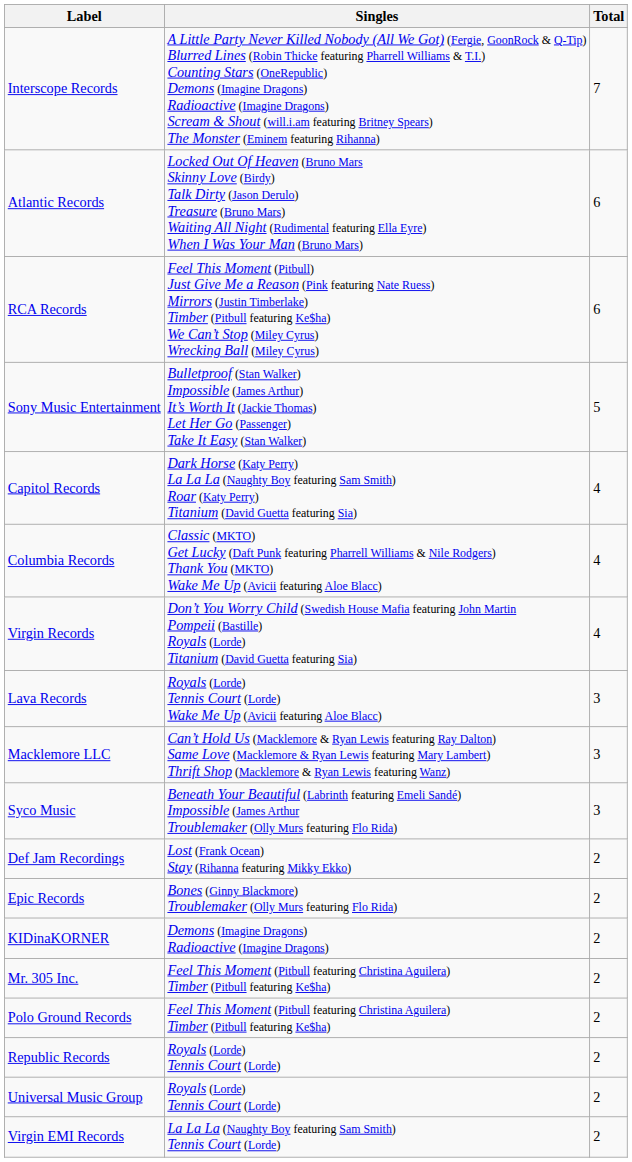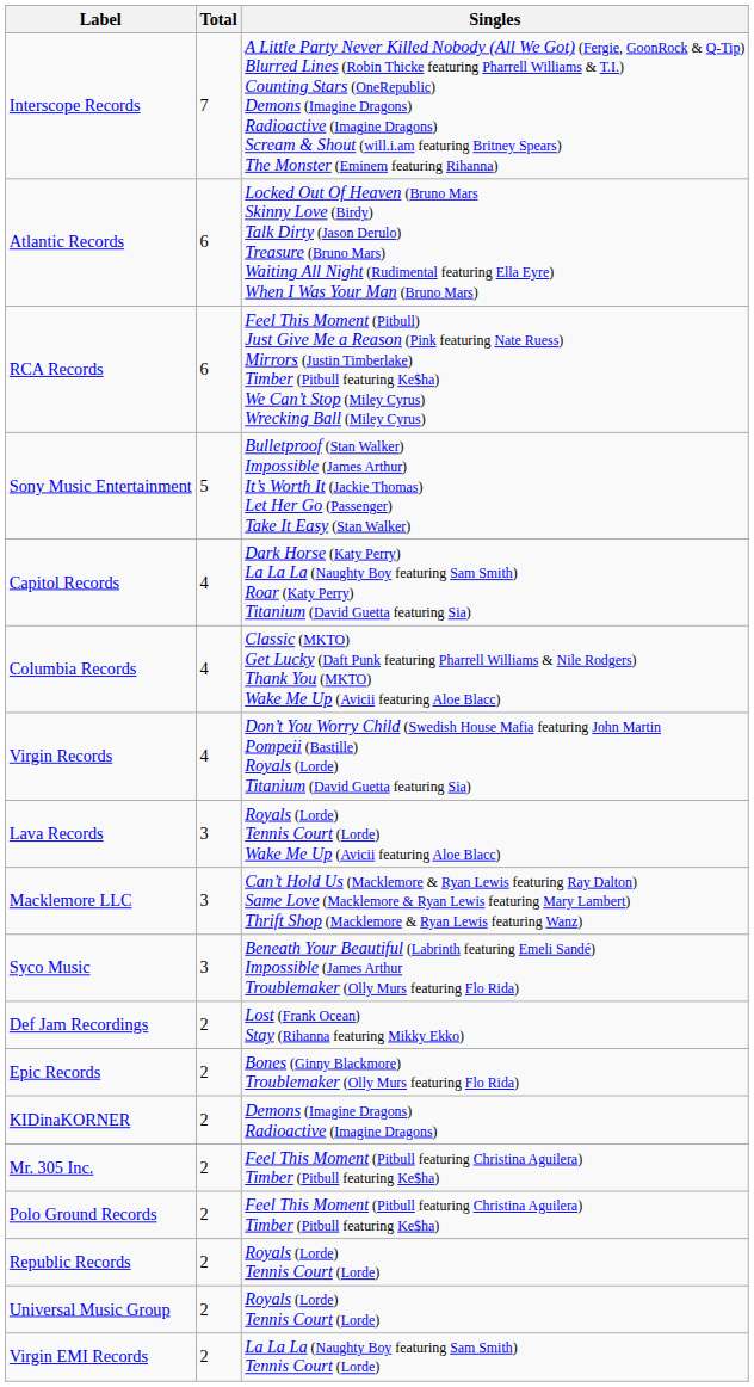 <table class="wikitable sortable" style="font-size:97%;">
 <tr>
 <th>Label</th>
+<th>Total</th>
 <th>Singles</th>
-<th>Total</th>
 </tr>
 <tr>
 <td><a href='#'>Interscope Records</a></td>
+<td>7</td>
 <td><em><a href='#'>A Little Party Never Killed Nobody (All We Got)</a></em><small> (<a href='#'>Fergie</a>, <a href='#'>GoonRock</a> & <a href='#'>Q-Tip</a>)</small><br><em><a href='#'>Blurred Lines</a></em><small> (<a href='#'>Robin Thicke</a> featuring <a href='#'>Pharrell Williams</a> & <a href='#'>T.I.</a>)</small><br><em><a href='#'>Counting Stars</a></em><small> (<a href='#'>OneRepublic</a>)</small><br><em><a href='#'>Demons</a></em><small> (<a href='#'>Imagine Dragons</a>)</small><br><em><a href='#'>Radioactive</a></em><small> (<a href='#'>Imagine Dragons</a>)</small><br><em><a href='#'>Scream & Shout</a></em><small> (<a href='#'>will.i.am</a> featuring <a href='#'>Britney Spears</a>)</small><br><em><a href='#'>The Monster</a></em><small> (<a href='#'>Eminem</a> featuring <a href='#'>Rihanna</a>)</small><br></td>
-<td>7</td>
 </tr>
 <tr>
 <td><a href='#'>Atlantic Records</a></td>
+<td>6</td>
 <td><em><a href='#'>Locked Out Of Heaven</a></em><small> (<a href='#'>Bruno Mars</a></small><br><em><a href='#'>Skinny Love</a></em><small> (<a href='#'>Birdy</a>)</small><br><em><a href='#'>Talk Dirty</a></em><small> (<a href='#'>Jason Derulo</a>)</small><br><em><a href='#'>Treasure</a></em><small> (<a href='#'>Bruno Mars</a>)</small><br><em><a href='#'>Waiting All Night</a></em><small> (<a href='#'>Rudimental</a> featuring <a href='#'>Ella Eyre</a>)</small><br><em><a href='#'>When I Was Your Man</a></em><small> (<a href='#'>Bruno Mars</a>)</small><br></td>
-<td>6</td>
 </tr>
 <tr>
 <td><a href='#'>RCA Records</a></td>
+<td>6</td>
 <td><em><a href='#'>Feel This Moment</a></em><small> (<a href='#'>Pitbull</a>)</small><br><em><a href='#'>Just Give Me a Reason</a></em><small> (<a href='#'>Pink</a> featuring <a href='#'>Nate Ruess</a>)</small><br><em><a href='#'>Mirrors</a></em><small> (<a href='#'>Justin Timberlake</a>)</small><br><em><a href='#'>Timber</a></em><small> (<a href='#'>Pitbull</a> featuring <a href='#'>Ke$ha</a>)</small><br><em><a href='#'>We Can’t Stop</a></em><small> (<a href='#'>Miley Cyrus</a>)</small><br><em><a href='#'>Wrecking Ball</a></em><small> (<a href='#'>Miley Cyrus</a>)</small><br></td>
-<td>6</td>
 </tr>
 <tr>
 <td><a href='#'>Sony Music Entertainment</a></td>
+<td>5</td>
 <td><em><a href='#'>Bulletproof</a></em><small> (<a href='#'>Stan Walker</a>)</small><br><em><a href='#'>Impossible</a></em><small> (<a href='#'>James Arthur</a>)</small><br><em><a href='#'>It’s Worth It</a></em><small> (<a href='#'>Jackie Thomas</a>)</small><br><em><a href='#'>Let Her Go</a></em><small> (<a href='#'>Passenger</a>)</small><br><em><a href='#'>Take It Easy</a></em><small> (<a href='#'>Stan Walker</a>)</small><br></td>
-<td>5</td>
 </tr>
 <tr>
 <td><a href='#'>Capitol Records</a></td>
+<td>4</td>
 <td><em><a href='#'>Dark Horse</a></em><small> (<a href='#'>Katy Perry</a>)</small><br><em><a href='#'>La La La</a></em><small> (<a href='#'>Naughty Boy</a> featuring <a href='#'>Sam Smith</a>)</small><br><em><a href='#'>Roar</a></em><small> (<a href='#'>Katy Perry</a>)</small><br><em><a href='#'>Titanium</a></em><small> (<a href='#'>David Guetta</a> featuring <a href='#'>Sia</a>)</small><br></td>
-<td>4</td>
 </tr>
 <tr>
 <td><a href='#'>Columbia Records</a></td>
+<td>4</td>
 <td><em><a href='#'>Classic</a></em><small> (<a href='#'>MKTO</a>)</small><br><em><a href='#'>Get Lucky</a></em><small> (<a href='#'>Daft Punk</a> featuring <a href='#'>Pharrell Williams</a> & <a href='#'>Nile Rodgers</a>)</small><br><em><a href='#'>Thank You</a></em><small> (<a href='#'>MKTO</a>)</small><br><em><a href='#'>Wake Me Up</a></em><small> (<a href='#'>Avicii</a> featuring <a href='#'>Aloe Blacc</a>)</small><br></td>
-<td>4</td>
 </tr>
 <tr>
 <td><a href='#'>Virgin Records</a></td>
+<td>4</td>
 <td><em><a href='#'>Don’t You Worry Child</a></em><small> (<a href='#'>Swedish House Mafia</a> featuring <a href='#'>John Martin</a></small> <br><em><a href='#'>Pompeii</a></em><small> (<a href='#'>Bastille</a>)</small><br><em><a href='#'>Royals</a></em><small> (<a href='#'>Lorde</a>)</small><br><em><a href='#'>Titanium</a></em><small> (<a href='#'>David Guetta</a> featuring <a href='#'>Sia</a>)</small><br></td>
-<td>4</td>
 </tr>
 <tr>
 <td><a href='#'>Lava Records</a></td>
+<td>3</td>
 <td><em><a href='#'>Royals</a></em><small> (<a href='#'>Lorde</a>)</small><br><em><a href='#'>Tennis Court</a></em><small> (<a href='#'>Lorde</a>)</small><br><em><a href='#'>Wake Me Up</a></em><small> (<a href='#'>Avicii</a> featuring <a href='#'>Aloe Blacc</a>)</small><br></td>
-<td>3</td>
 </tr>
 <tr>
 <td><a href='#'>Macklemore LLC</a></td>
+<td>3</td>
 <td><em><a href='#'>Can’t Hold Us</a></em><small> (<a href='#'>Macklemore</a> & <a href='#'>Ryan Lewis</a> featuring <a href='#'>Ray Dalton</a>)</small><br><em><a href='#'>Same Love</a></em><small> (<a href='#'>Macklemore & Ryan Lewis</a> featuring <a href='#'>Mary Lambert</a>)</small><br><em><a href='#'>Thrift Shop</a></em><small> (<a href='#'>Macklemore</a> & <a href='#'>Ryan Lewis</a> featuring <a href='#'>Wanz</a>)</small><br></td>
-<td>3</td>
 </tr>
 <tr>
 <td><a href='#'>Syco Music</a></td>
+<td>3</td>
 <td><em><a href='#'>Beneath Your Beautiful</a></em><small> (<a href='#'>Labrinth</a> featuring <a href='#'>Emeli Sandé</a>)</small><br><em><a href='#'>Impossible</a></em><small> (<a href='#'>James Arthur</a></small><br><em><a href='#'>Troublemaker</a></em><small> (<a href='#'>Olly Murs</a> featuring <a href='#'>Flo Rida</a>)</small><br></td>
-<td>3</td>
 </tr>
 <tr>
 <td><a href='#'>Def Jam Recordings</a></td>
+<td>2</td>
 <td><em><a href='#'>Lost</a></em><small> (<a href='#'>Frank Ocean</a>)</small><br><em><a href='#'>Stay</a></em><small> (<a href='#'>Rihanna</a> featuring <a href='#'>Mikky Ekko</a>)</small><br></td>
-<td>2</td>
 </tr>
 <tr>
 <td><a href='#'>Epic Records</a></td>
+<td>2</td>
 <td><em><a href='#'>Bones</a></em><small> (<a href='#'>Ginny Blackmore</a>)</small><br><em><a href='#'>Troublemaker</a></em><small> (<a href='#'>Olly Murs</a> featuring <a href='#'>Flo Rida</a>)</small><br></td>
-<td>2</td>
 </tr>
 <tr>
 <td><a href='#'>KIDinaKORNER</a></td>
+<td>2</td>
 <td><em><a href='#'>Demons</a></em><small> (<a href='#'>Imagine Dragons</a>)</small><br><em><a href='#'>Radioactive</a></em><small> (<a href='#'>Imagine Dragons</a>)</small><br></td>
-<td>2</td>
 </tr>
 <tr>
 <td><a href='#'>Mr. 305 Inc.</a></td>
+<td>2</td>
 <td><em><a href='#'>Feel This Moment</a></em><small> (<a href='#'>Pitbull</a> featuring <a href='#'>Christina Aguilera</a>)</small><br><em><a href='#'>Timber</a></em><small> (<a href='#'>Pitbull</a> featuring <a href='#'>Ke$ha</a>)</small><br></td>
-<td>2</td>
 </tr>
 <tr>
 <td><a href='#'>Polo Ground Records</a></td>
+<td>2</td>
 <td><em><a href='#'>Feel This Moment</a></em><small> (<a href='#'>Pitbull</a> featuring <a href='#'>Christina Aguilera</a>)</small><br><em><a href='#'>Timber</a></em><small> (<a href='#'>Pitbull</a> featuring <a href='#'>Ke$ha</a>)</small><br></td>
-<td>2</td>
 </tr>
 <tr>
 <td><a href='#'>Republic Records</a></td>
+<td>2</td>
 <td><em><a href='#'>Royals</a></em><small> (<a href='#'>Lorde</a>)</small><br><em><a href='#'>Tennis Court</a></em><small> (<a href='#'>Lorde</a>)</small><br></td>
-<td>2</td>
 </tr>
 <tr>
 <td><a href='#'>Universal Music Group</a></td>
+<td>2</td>
 <td><em><a href='#'>Royals</a></em><small> (<a href='#'>Lorde</a>)</small><br><em><a href='#'>Tennis Court</a></em><small> (<a href='#'>Lorde</a>)</small><br></td>
-<td>2</td>
 </tr>
 <tr>
 <td><a href='#'>Virgin EMI Records</a></td>
+<td>2</td>
 <td><em><a href='#'>La La La</a></em><small> (<a href='#'>Naughty Boy</a> featuring <a href='#'>Sam Smith</a>)</small><br><em><a href='#'>Tennis Court</a></em><small> (<a href='#'>Lorde</a>)</small><br></td>
-<td>2</td>
 </tr>
 </table>
